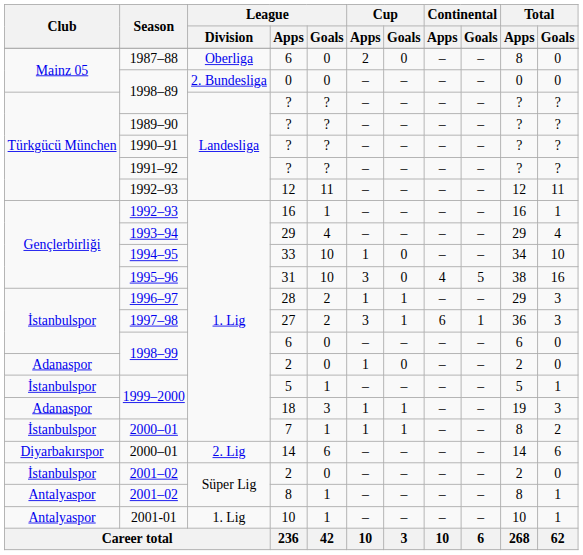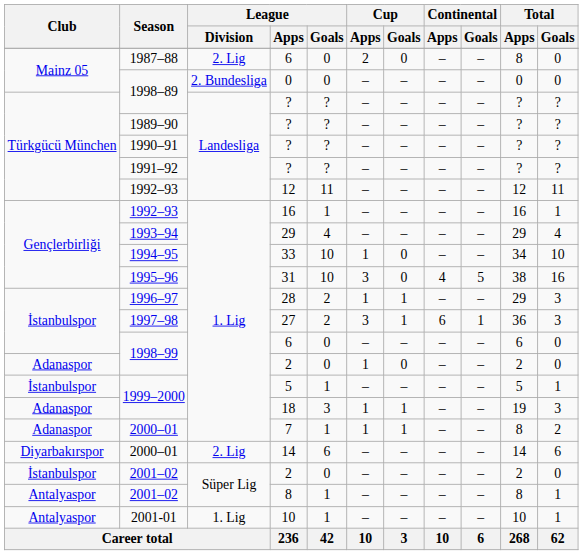 <table class="wikitable" style="text-align: center;">
 <tr>
 <th rowspan="2">Club</th>
 <th rowspan="2">Season</th>
 <th colspan="3">League</th>
 <th colspan="2">Cup </th>
 <th colspan="2">Continental </th>
 <th colspan="2">Total</th>
 </tr>
 <tr>
 <th>Division</th>
 <th>Apps</th>
 <th>Goals</th>
 <th>Apps</th>
 <th>Goals</th>
 <th>Apps</th>
 <th>Goals</th>
 <th>Apps</th>
 <th>Goals</th>
 </tr>
 <tr>
 </tr>
 <tr>
 <td rowspan="2"><a href='#'>Mainz 05</a></td>
 <td>1987–88</td>
-<td><a href='#'>Oberliga</a></td>
+<td><a href='#'>2. Lig</a></td>
 <td>6</td>
 <td>0</td>
 <td>2</td>
 <td>0</td>
 <td>–</td>
 <td>–</td>
 <td>8</td>
 <td>0</td>
 </tr>
 <tr>
 <td rowspan="2">1998–89</td>
 <td><a href='#'>2. Bundesliga</a></td>
 <td>0</td>
 <td>0</td>
 <td>–</td>
 <td>–</td>
 <td>–</td>
 <td>–</td>
 <td>0</td>
 <td>0</td>
 </tr>
 <tr>
 <td rowspan="5"><a href='#'>Türkgücü München</a></td>
 <td rowspan="5"><a href='#'>Landesliga</a></td>
 <td>?</td>
 <td>?</td>
 <td>–</td>
 <td>–</td>
 <td>–</td>
 <td>–</td>
 <td>?</td>
 <td>?</td>
 </tr>
 <tr>
 <td>1989–90</td>
 <td>?</td>
 <td>?</td>
 <td>–</td>
 <td>–</td>
 <td>–</td>
 <td>–</td>
 <td>?</td>
 <td>?</td>
 </tr>
 <tr>
 <td>1990–91</td>
 <td>?</td>
 <td>?</td>
 <td>–</td>
 <td>–</td>
 <td>–</td>
 <td>–</td>
 <td>?</td>
 <td>?</td>
 </tr>
 <tr>
 <td>1991–92</td>
 <td>?</td>
 <td>?</td>
 <td>–</td>
 <td>–</td>
 <td>–</td>
 <td>–</td>
 <td>?</td>
 <td>?</td>
 </tr>
 <tr>
 <td>1992–93</td>
 <td>12</td>
 <td>11</td>
 <td>–</td>
 <td>–</td>
 <td>–</td>
 <td>–</td>
 <td>12</td>
 <td>11</td>
 </tr>
 <tr>
 <td rowspan="4"><a href='#'>Gençlerbirliği</a></td>
 <td><a href='#'>1992–93</a></td>
 <td rowspan="11"><a href='#'>1. Lig</a></td>
 <td>16</td>
 <td>1</td>
 <td>–</td>
 <td>–</td>
 <td>–</td>
 <td>–</td>
 <td>16</td>
 <td>1</td>
 </tr>
 <tr>
 <td><a href='#'>1993–94</a></td>
 <td>29</td>
 <td>4</td>
 <td>–</td>
 <td>–</td>
 <td>–</td>
 <td>–</td>
 <td>29</td>
 <td>4</td>
 </tr>
 <tr>
 <td><a href='#'>1994–95</a></td>
 <td>33</td>
 <td>10</td>
 <td>1</td>
 <td>0</td>
 <td>–</td>
 <td>–</td>
 <td>34</td>
 <td>10</td>
 </tr>
 <tr>
 <td><a href='#'>1995–96</a></td>
 <td>31</td>
 <td>10</td>
 <td>3</td>
 <td>0</td>
 <td>4</td>
 <td>5</td>
 <td>38</td>
 <td>16</td>
 </tr>
 <tr>
 <td rowspan="3"><a href='#'>İstanbulspor</a></td>
 <td><a href='#'>1996–97</a></td>
 <td>28</td>
 <td>2</td>
 <td>1</td>
 <td>1</td>
 <td>–</td>
 <td>–</td>
 <td>29</td>
 <td>3</td>
 </tr>
 <tr>
 <td><a href='#'>1997–98</a></td>
 <td>27</td>
 <td>2</td>
 <td>3</td>
 <td>1</td>
 <td>6</td>
 <td>1</td>
 <td>36</td>
 <td>3</td>
 </tr>
 <tr>
 <td rowspan="2"><a href='#'>1998–99</a></td>
 <td>6</td>
 <td>0</td>
 <td>–</td>
 <td>–</td>
 <td>–</td>
 <td>–</td>
 <td>6</td>
 <td>0</td>
 </tr>
 <tr>
 <td><a href='#'>Adanaspor</a></td>
 <td>2</td>
 <td>0</td>
 <td>1</td>
 <td>0</td>
 <td>–</td>
 <td>–</td>
 <td>2</td>
 <td>0</td>
 </tr>
 <tr>
 <td><a href='#'>İstanbulspor</a></td>
 <td rowspan="2"><a href='#'>1999–2000</a></td>
 <td>5</td>
 <td>1</td>
 <td>–</td>
 <td>–</td>
 <td>–</td>
 <td>–</td>
 <td>5</td>
 <td>1</td>
 </tr>
 <tr>
 <td><a href='#'>Adanaspor</a></td>
 <td>18</td>
 <td>3</td>
 <td>1</td>
 <td>1</td>
 <td>–</td>
 <td>–</td>
 <td>19</td>
 <td>3</td>
 </tr>
 <tr>
-<td><a href='#'>İstanbulspor</a></td>
+<td><a href='#'>Adanaspor</a></td>
 <td><a href='#'>2000–01</a></td>
 <td>7</td>
 <td>1</td>
 <td>1</td>
 <td>1</td>
 <td>–</td>
 <td>–</td>
 <td>8</td>
 <td>2</td>
 </tr>
 <tr>
 <td><a href='#'>Diyarbakırspor</a></td>
 <td>2000–01</td>
 <td><a href='#'>2. Lig</a></td>
 <td>14</td>
 <td>6</td>
 <td>–</td>
 <td>–</td>
 <td>–</td>
 <td>–</td>
 <td>14</td>
 <td>6</td>
 </tr>
 <tr>
 <td><a href='#'>İstanbulspor</a></td>
 <td><a href='#'>2001–02</a></td>
 <td rowspan="2">Süper Lig</td>
 <td>2</td>
 <td>0</td>
 <td>–</td>
 <td>–</td>
 <td>–</td>
 <td>–</td>
 <td>2</td>
 <td>0</td>
 </tr>
 <tr>
 <td><a href='#'>Antalyaspor</a></td>
 <td><a href='#'>2001–02</a></td>
 <td>8</td>
 <td>1</td>
 <td>–</td>
 <td>–</td>
 <td>–</td>
 <td>–</td>
 <td>8</td>
 <td>1</td>
 </tr>
 <tr>
 <td><a href='#'>Antalyaspor</a></td>
 <td>2001-01</td>
 <td>1. Lig</td>
 <td>10</td>
 <td>1</td>
 <td>–</td>
 <td>–</td>
 <td>–</td>
 <td>–</td>
 <td>10</td>
 <td>1</td>
 </tr>
 <tr>
 <th colspan="3">Career total</th>
 <th>236</th>
 <th>42</th>
 <th>10</th>
 <th>3</th>
 <th>10</th>
 <th>6</th>
 <th>268</th>
 <th>62</th>
 </tr>
 </table>
